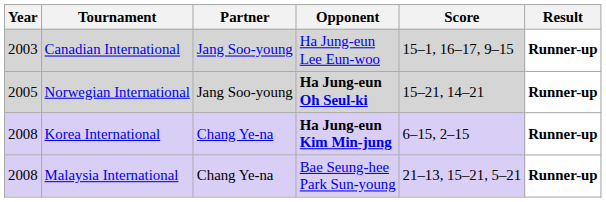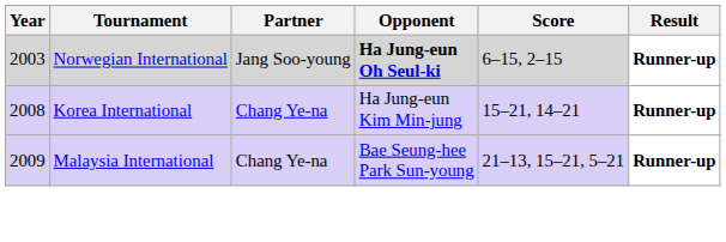 <table class="sortable wikitable" style="font-size: 90%;">
 <tr>
 <th>Year</th>
 <th>Tournament</th>
 <th>Partner</th>
 <th>Opponent</th>
 <th>Score</th>
 <th>Result</th>
 </tr>
 <tr style="background:#D5D5D5">
 <td align="center">2003</td>
-<td align="left"><a href='#'>Canadian International</a></td>
-<td align="left"> <a href='#'>Jang Soo-young</a></td>
-<td align="left"> <a href='#'>Ha Jung-eun</a> <br>  <a href='#'>Lee Eun-woo</a></td>
-<td align="left">15–1, 16–17, 9–15</td>
-<td style="text-align:left; background:white"> <strong>Runner-up</strong></td>
-</tr>
-<tr style="background:#D5D5D5">
-<td align="center">2005</td>
 <td align="left"><a href='#'>Norwegian International</a></td>
 <td align="left"> Jang Soo-young</td>
 <td align="left"><strong> Ha Jung-eun <br>  <a href='#'>Oh Seul-ki</a></strong></td>
-<td align="left">15–21, 14–21</td>
+<td align="left">6–15, 2–15</td>
 <td style="text-align:left; background:white"> <strong>Runner-up</strong></td>
 </tr>
 <tr style="background:#D8CEF6">
 <td align="center">2008</td>
 <td align="left"><a href='#'>Korea International</a></td>
 <td align="left"> <a href='#'>Chang Ye-na</a></td>
-<td align="left"><strong> Ha Jung-eun <br>  <a href='#'>Kim Min-jung</a></strong></td>
-<td align="left">6–15, 2–15</td>
+<td align="left"> Ha Jung-eun <br>  <a href='#'>Kim Min-jung</a></td>
+<td align="left">15–21, 14–21</td>
 <td style="text-align:left; background:white"> <strong>Runner-up</strong></td>
 </tr>
 <tr style="background:#D8CEF6">
-<td align="center">2008</td>
+<td align="center">2009</td>
 <td align="left"><a href='#'>Malaysia International</a></td>
 <td align="left"> Chang Ye-na</td>
 <td align="left"> <a href='#'>Bae Seung-hee</a> <br>  <a href='#'>Park Sun-young</a></td>
 <td align="left">21–13, 15–21, 5–21</td>
 <td style="text-align:left; background:white"> <strong>Runner-up</strong></td>
 </tr>
 </table>
